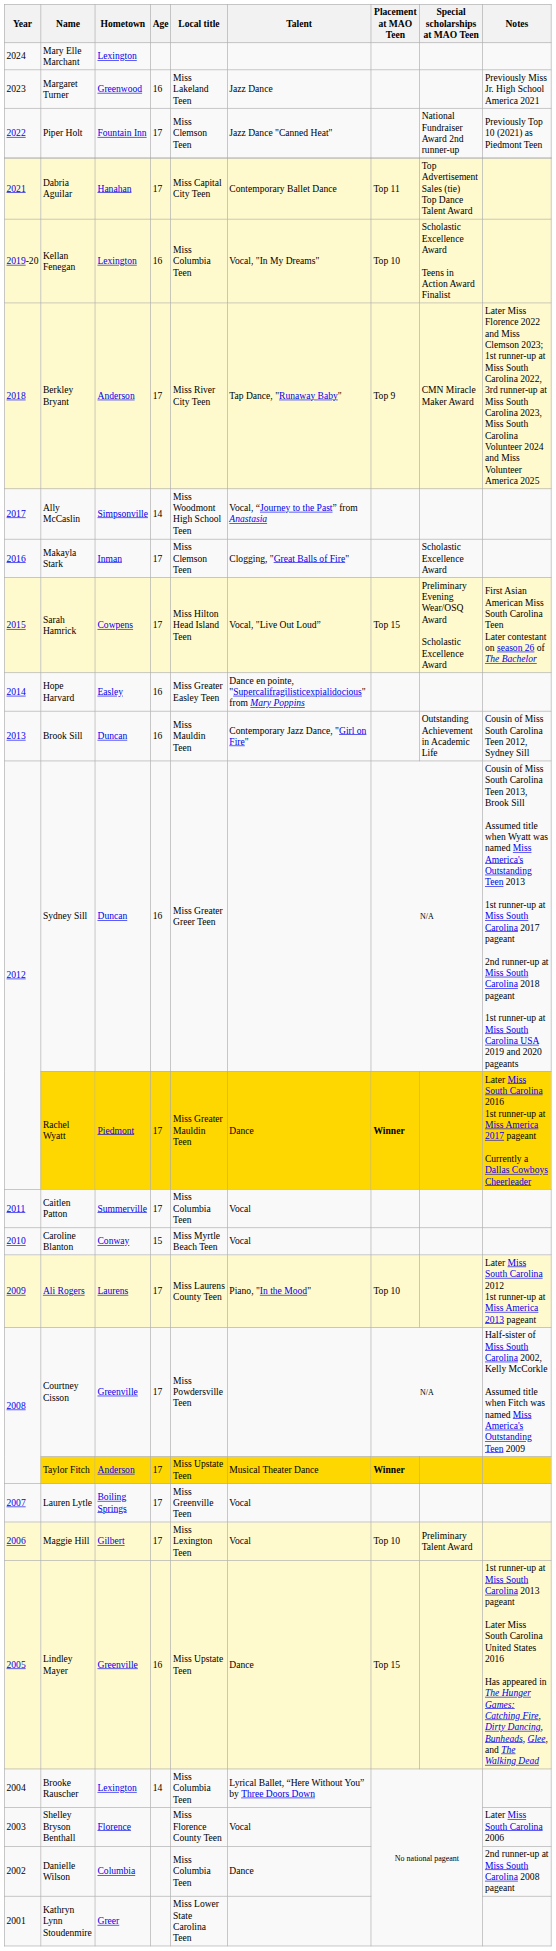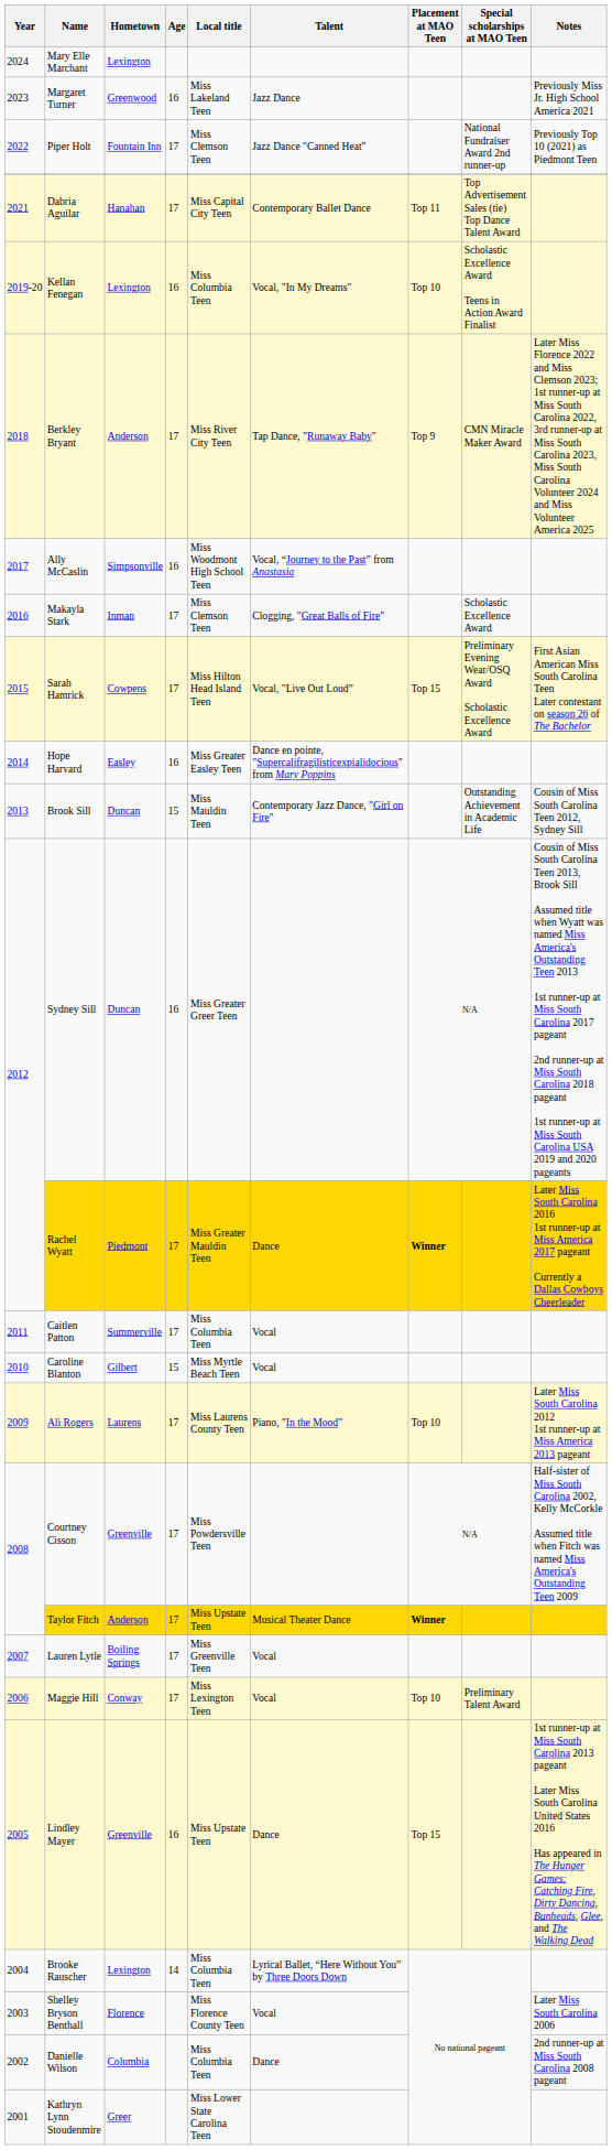 <table class="wikitable sortable"style="font-size:95%;">
 <tr bgcolor="#efefef">
 <th>Year</th>
 <th>Name</th>
 <th>Hometown</th>
 <th>Age</th>
 <th>Local title</th>
 <th>Talent</th>
 <th>Placement at MAO Teen</th>
 <th>Special scholarships at MAO Teen</th>
 <th>Notes</th>
 </tr>
 <tr>
 <td>2024</td>
 <td>Mary Elle Marchant</td>
 <td><a href='#'>Lexington</a></td>
 <td></td>
 <td></td>
 <td></td>
 <td></td>
 <td></td>
 </tr>
 <tr>
 <td>2023</td>
 <td>Margaret Turner</td>
 <td><a href='#'>Greenwood</a></td>
 <td>16</td>
 <td>Miss Lakeland Teen</td>
 <td>Jazz Dance</td>
 <td></td>
 <td></td>
 <td>Previously Miss Jr. High School America 2021</td>
 </tr>
 <tr>
 <td><a href='#'>2022</a></td>
 <td>Piper Holt</td>
 <td><a href='#'>Fountain Inn</a></td>
 <td>17</td>
 <td>Miss Clemson Teen</td>
 <td>Jazz Dance "Canned Heat"</td>
 <td></td>
 <td>National Fundraiser Award 2nd runner-up</td>
 <td>Previously Top 10 (2021) as Piedmont Teen</td>
 </tr>
 <tr>
 </tr>
 <tr style="background-color:#FFFACD;">
 <td><a href='#'>2021</a></td>
 <td>Dabria Aguilar</td>
 <td><a href='#'>Hanahan</a></td>
 <td>17</td>
 <td>Miss Capital City Teen</td>
 <td>Contemporary Ballet Dance</td>
 <td>Top 11</td>
 <td>Top Advertisement Sales (tie)<br>Top Dance Talent Award</td>
 <td></td>
 </tr>
 <tr style="background-color:#FFFACD;">
 <td><a href='#'>2019</a>-20</td>
 <td>Kellan Fenegan</td>
 <td><a href='#'>Lexington</a></td>
 <td>16</td>
 <td>Miss Columbia Teen</td>
 <td>Vocal, "In My Dreams"</td>
 <td>Top 10</td>
 <td>Scholastic Excellence Award<br><br>Teens in Action Award Finalist</td>
 <td></td>
 </tr>
 <tr style="background-color:#FFFACD;">
 <td><a href='#'>2018</a></td>
 <td>Berkley Bryant</td>
 <td><a href='#'>Anderson</a></td>
 <td>17</td>
 <td>Miss River City Teen</td>
 <td>Tap Dance, "<a href='#'>Runaway Baby</a>"</td>
 <td>Top 9</td>
 <td>CMN Miracle Maker Award</td>
 <td>Later Miss Florence 2022 and Miss Clemson 2023; 1st runner-up at Miss South Carolina 2022, 3rd runner-up at Miss South Carolina 2023, Miss South Carolina Volunteer 2024 and Miss Volunteer America 2025</td>
 </tr>
 <tr>
 <td><a href='#'>2017</a></td>
 <td>Ally McCaslin</td>
 <td><a href='#'>Simpsonville</a></td>
-<td>14</td>
+<td>16</td>
 <td>Miss Woodmont High School Teen</td>
 <td>Vocal, “<a href='#'>Journey to the Past</a>” from <em><a href='#'>Anastasia</a></em></td>
 <td></td>
 <td></td>
 <td></td>
 </tr>
 <tr>
 <td><a href='#'>2016</a></td>
 <td>Makayla Stark</td>
 <td><a href='#'>Inman</a></td>
 <td>17</td>
 <td>Miss Clemson Teen</td>
 <td>Clogging, "<a href='#'>Great Balls of Fire</a>"</td>
 <td></td>
 <td>Scholastic Excellence Award</td>
 <td></td>
 </tr>
 <tr style="background-color:#FFFACD;">
 <td><a href='#'>2015</a></td>
 <td>Sarah Hamrick</td>
 <td><a href='#'>Cowpens</a></td>
 <td>17</td>
 <td>Miss Hilton Head Island Teen</td>
 <td>Vocal, "Live Out Loud”</td>
 <td>Top 15</td>
 <td>Preliminary Evening Wear/OSQ Award<br><br>Scholastic Excellence Award</td>
 <td>First Asian American Miss South Carolina Teen<br>Later contestant on <a href='#'>season 26</a> of <a href='#'><em>The Bachelor</em></a></td>
 </tr>
 <tr>
 <td><a href='#'>2014</a></td>
 <td>Hope Harvard</td>
 <td><a href='#'>Easley</a></td>
 <td>16</td>
 <td>Miss Greater Easley Teen</td>
 <td>Dance en pointe, "<a href='#'>Supercalifragilisticexpialidocious</a>" from <em><a href='#'>Mary Poppins</a></em></td>
 <td></td>
 <td></td>
 <td></td>
 </tr>
 <tr>
 <td><a href='#'>2013</a></td>
 <td>Brook Sill</td>
 <td><a href='#'>Duncan</a></td>
-<td>16</td>
+<td>15</td>
 <td>Miss Mauldin Teen</td>
 <td>Contemporary Jazz Dance, "<a href='#'>Girl on Fire</a>"</td>
 <td></td>
 <td>Outstanding Achievement in Academic Life</td>
 <td>Cousin of Miss South Carolina Teen 2012, Sydney Sill</td>
 </tr>
 <tr>
 <td rowspan="2"><a href='#'>2012</a></td>
 <td>Sydney Sill</td>
 <td><a href='#'>Duncan</a></td>
 <td>16</td>
 <td>Miss Greater Greer Teen</td>
 <td></td>
 <td colspan="2" style="text-align:center;"><small>N/A</small></td>
 <td>Cousin of Miss South Carolina Teen 2013, Brook Sill<br><br>Assumed title when Wyatt was named <a href='#'>Miss America's Outstanding Teen</a> 2013<br><br>1st runner-up at <a href='#'>Miss South Carolina</a> 2017 pageant<br><br>2nd runner-up at <a href='#'>Miss South Carolina</a> 2018 pageant<br><br>1st runner-up at <a href='#'>Miss South Carolina USA</a> 2019 and 2020 pageants</td>
 </tr>
 <tr style="background-color:gold;">
 <td>Rachel Wyatt</td>
 <td><a href='#'>Piedmont</a></td>
 <td>17</td>
 <td>Miss Greater Mauldin Teen</td>
 <td>Dance</td>
 <td><strong>Winner</strong></td>
 <td></td>
 <td>Later <a href='#'>Miss South Carolina</a> 2016<br>1st runner-up at <a href='#'>Miss America 2017</a> pageant<br><br>Currently a <a href='#'>Dallas Cowboys Cheerleader</a></td>
 </tr>
 <tr>
 <td><a href='#'>2011</a></td>
 <td>Caitlen Patton</td>
 <td><a href='#'>Summerville</a></td>
 <td>17</td>
 <td>Miss Columbia Teen</td>
 <td>Vocal</td>
 <td></td>
 <td></td>
 <td></td>
 </tr>
 <tr>
 <td><a href='#'>2010</a></td>
 <td>Caroline Blanton</td>
-<td><a href='#'>Conway</a></td>
+<td><a href='#'>Gilbert</a></td>
 <td>15</td>
 <td>Miss Myrtle Beach Teen</td>
 <td>Vocal</td>
 <td></td>
 <td></td>
 <td></td>
 </tr>
 <tr style="background-color:#FFFACD;">
 <td><a href='#'>2009</a></td>
 <td><a href='#'>Ali Rogers</a></td>
 <td><a href='#'>Laurens</a></td>
 <td>17</td>
 <td>Miss Laurens County Teen</td>
 <td>Piano, "<a href='#'>In the Mood</a>"</td>
 <td>Top 10</td>
 <td></td>
 <td>Later <a href='#'>Miss South Carolina</a> 2012<br>1st runner-up at <a href='#'>Miss America 2013</a> pageant</td>
 </tr>
 <tr>
 <td rowspan="2"><a href='#'>2008</a></td>
 <td>Courtney Cisson</td>
 <td><a href='#'>Greenville</a></td>
 <td>17</td>
 <td>Miss Powdersville Teen</td>
 <td></td>
 <td colspan="2" style="text-align:center;"><small>N/A</small></td>
 <td>Half-sister of <a href='#'>Miss South Carolina</a> 2002, Kelly McCorkle<br><br>Assumed title when Fitch was named <a href='#'>Miss America's Outstanding Teen</a> 2009</td>
 </tr>
 <tr style="background-color:gold;">
 <td>Taylor Fitch</td>
 <td><a href='#'>Anderson</a></td>
 <td>17</td>
 <td>Miss Upstate Teen</td>
 <td>Musical Theater Dance</td>
 <td><strong>Winner</strong></td>
 <td></td>
 <td></td>
 </tr>
 <tr>
 <td><a href='#'>2007</a></td>
 <td>Lauren Lytle</td>
 <td><a href='#'>Boiling Springs</a></td>
 <td>17</td>
 <td>Miss Greenville Teen</td>
 <td>Vocal</td>
 <td></td>
 <td></td>
 <td></td>
 </tr>
 <tr style="background-color:#FFFACD;">
 <td><a href='#'>2006</a></td>
 <td>Maggie Hill</td>
-<td><a href='#'>Gilbert</a></td>
+<td><a href='#'>Conway</a></td>
 <td>17</td>
 <td>Miss Lexington Teen</td>
 <td>Vocal</td>
 <td>Top 10</td>
 <td>Preliminary Talent Award</td>
 <td></td>
 </tr>
 <tr style="background-color:#FFFACD;">
 <td><a href='#'>2005</a></td>
 <td>Lindley Mayer</td>
 <td><a href='#'>Greenville</a></td>
 <td>16</td>
 <td>Miss Upstate Teen</td>
 <td>Dance</td>
 <td>Top 15</td>
 <td></td>
 <td>1st runner-up at <a href='#'>Miss South Carolina</a> 2013 pageant<br><br>Later Miss South Carolina United States 2016<br><br>Has appeared in <em><a href='#'>The Hunger Games: Catching Fire</a></em>, <em><a href='#'>Dirty Dancing</a></em>, <em><a href='#'>Bunheads</a></em>, <em><a href='#'>Glee</a></em>, and <em><a href='#'>The Walking Dead</a></em></td>
 </tr>
 <tr>
 <td>2004</td>
 <td>Brooke Rauscher</td>
 <td><a href='#'>Lexington</a></td>
 <td>14</td>
 <td>Miss Columbia Teen</td>
 <td>Lyrical Ballet, “Here Without You” by <a href='#'>Three Doors Down</a></td>
 <td colspan="2" rowspan="4" style="text-align:center;"><small>No national pageant</small></td>
 <td></td>
 </tr>
 <tr>
 <td>2003</td>
 <td>Shelley Bryson Benthall</td>
 <td><a href='#'>Florence</a></td>
 <td></td>
 <td>Miss Florence County Teen</td>
 <td>Vocal</td>
 <td>Later <a href='#'>Miss South Carolina</a> 2006</td>
 </tr>
 <tr>
 <td>2002</td>
 <td>Danielle Wilson</td>
 <td><a href='#'>Columbia</a></td>
 <td></td>
 <td>Miss Columbia Teen</td>
 <td>Dance</td>
 <td>2nd runner-up at <a href='#'>Miss South Carolina</a> 2008 pageant</td>
 </tr>
 <tr>
 <td>2001</td>
 <td>Kathryn Lynn Stoudenmire</td>
 <td><a href='#'>Greer</a></td>
 <td></td>
 <td>Miss Lower State Carolina Teen</td>
 <td></td>
 <td></td>
 </tr>
 </table>
